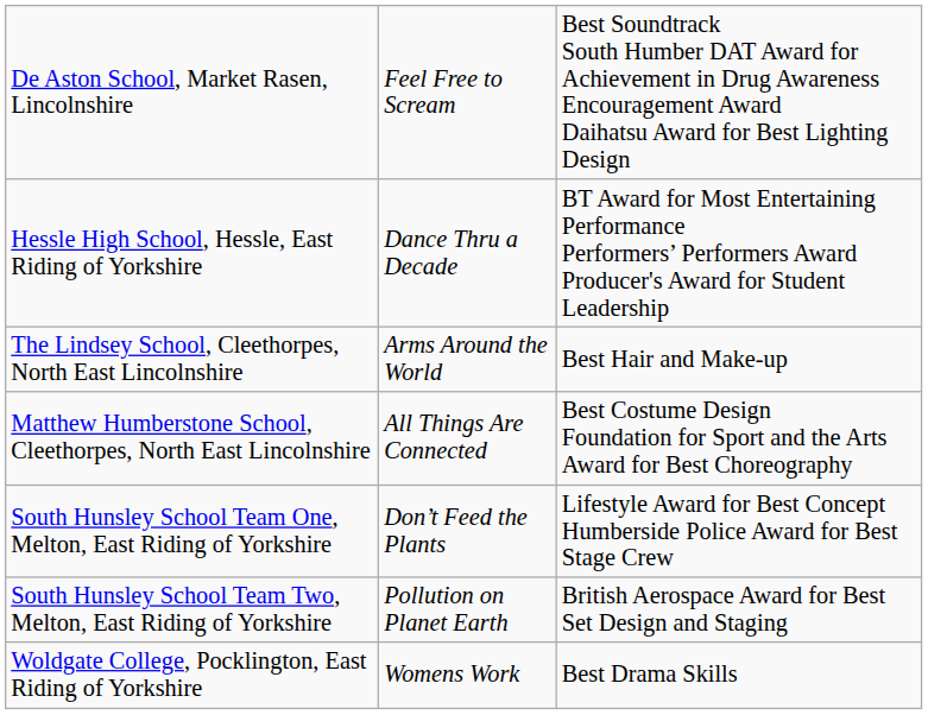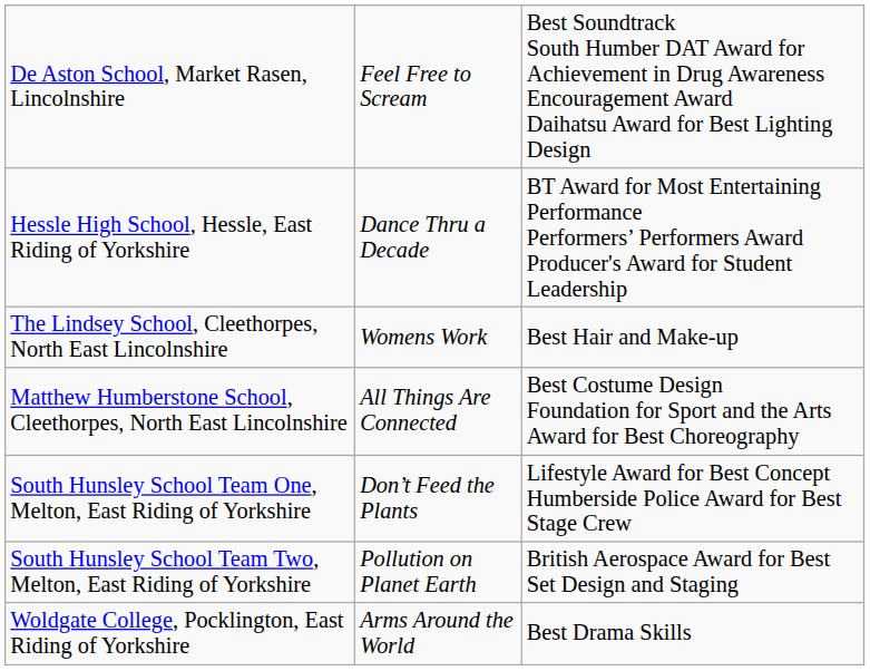 <table class="wikitable">
 <tr>
 <td><a href='#'>De Aston School</a>, Market Rasen, Lincolnshire</td>
 <td><em>Feel Free to Scream</em></td>
 <td>Best Soundtrack<br>South Humber DAT Award for Achievement in Drug Awareness<br>Encouragement Award<br>Daihatsu Award for Best Lighting Design</td>
 </tr>
 <tr>
 <td><a href='#'>Hessle High School</a>, Hessle, East Riding of Yorkshire</td>
 <td><em>Dance Thru a Decade</em></td>
 <td>BT Award for Most Entertaining Performance<br>Performers’ Performers Award<br>Producer's Award for Student Leadership</td>
 </tr>
 <tr>
 <td><a href='#'>The Lindsey School</a>, Cleethorpes, North East Lincolnshire</td>
-<td><em>Arms Around the World</em></td>
+<td><em>Womens Work</em></td>
 <td>Best Hair and Make-up</td>
 </tr>
 <tr>
 <td><a href='#'>Matthew Humberstone School</a>, Cleethorpes, North East Lincolnshire</td>
 <td><em>All Things Are Connected</em></td>
 <td>Best Costume Design<br>Foundation for Sport and the Arts Award for Best Choreography</td>
 </tr>
 <tr>
 <td><a href='#'>South Hunsley School Team One</a>, Melton, East Riding of Yorkshire</td>
 <td><em>Don’t Feed the Plants</em></td>
 <td>Lifestyle Award for Best Concept<br>Humberside Police Award for Best Stage Crew</td>
 </tr>
 <tr>
 <td><a href='#'>South Hunsley School Team Two</a>, Melton, East Riding of Yorkshire</td>
 <td><em>Pollution on Planet Earth</em></td>
 <td>British Aerospace Award for Best Set Design and Staging</td>
 </tr>
 <tr>
 <td><a href='#'>Woldgate College</a>, Pocklington, East Riding of Yorkshire</td>
-<td><em>Womens Work</em></td>
+<td><em>Arms Around the World</em></td>
 <td>Best Drama Skills</td>
 </tr>
 </table>
